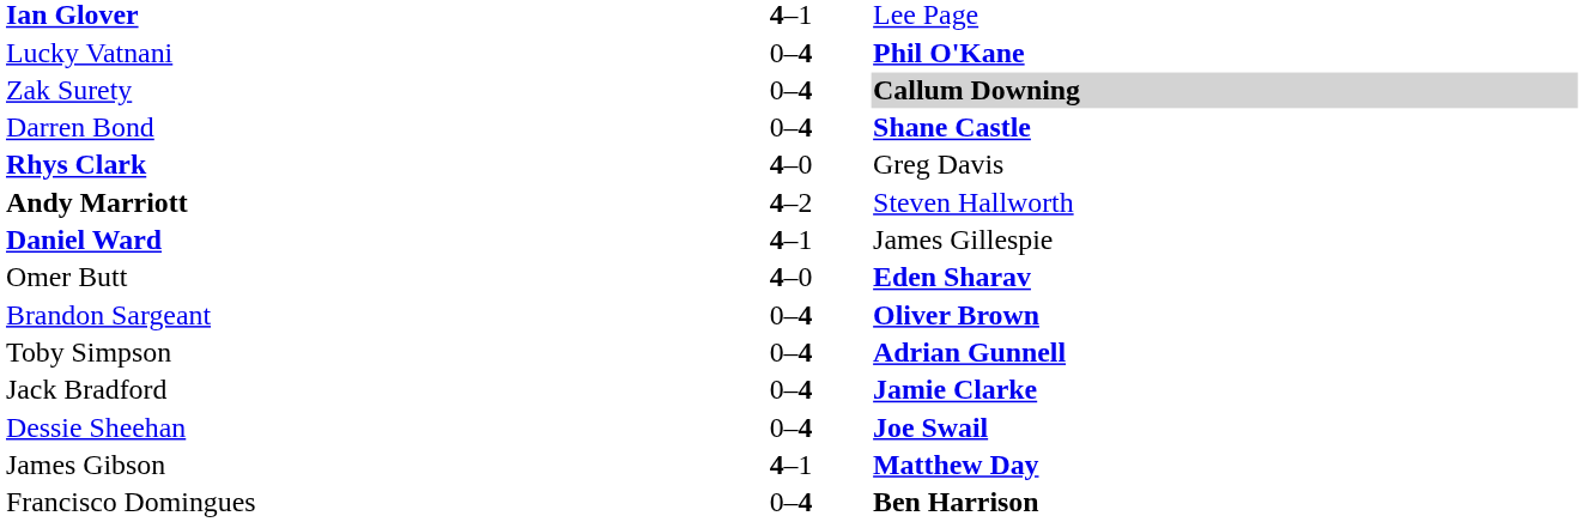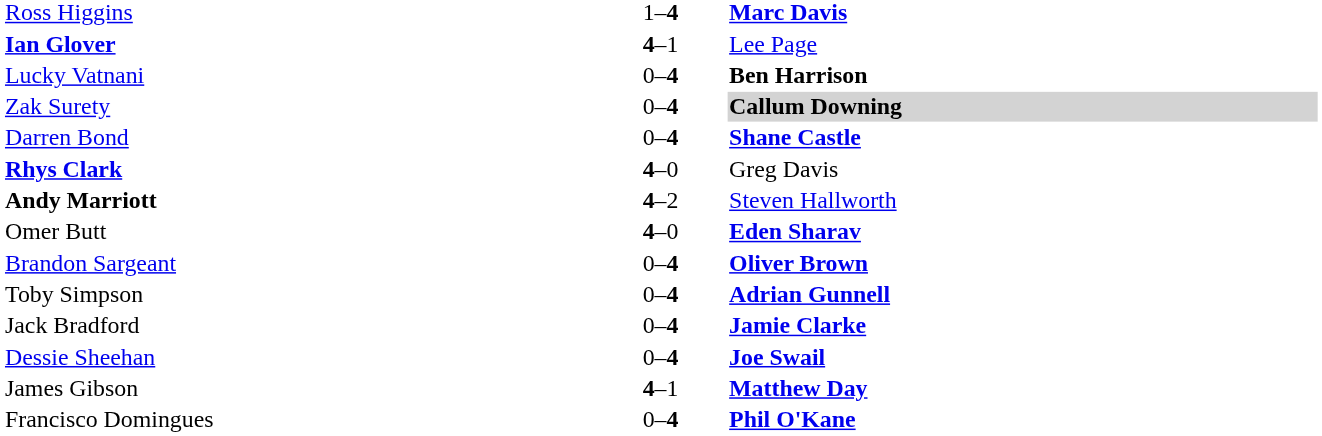 <table width="100%" cellspacing="1">
 <tr>
 <th width=45%></th>
 <th width=10%></th>
 <th width=45%></th>
+</tr>
+<tr>
+<td> <a href='#'>Ross Higgins</a></td>
+<td align="center">1–<strong>4</strong></td>
+<td> <strong><a href='#'>Marc Davis</a></strong></td>
 </tr>
 <tr>
 <td> <strong><a href='#'>Ian Glover</a></strong></td>
 <td align="center"><strong>4</strong>–1</td>
 <td> <a href='#'>Lee Page</a></td>
 </tr>
 <tr>
 <td> <a href='#'>Lucky Vatnani</a></td>
 <td align="center">0–<strong>4</strong></td>
-<td> <strong><a href='#'>Phil O'Kane</a></strong></td>
+<td> <strong>Ben Harrison</strong></td>
 </tr>
 <tr>
 <td> <a href='#'>Zak Surety</a></td>
 <td align="center">0–<strong>4</strong></td>
 <td style="background: lightgrey;"> <strong>Callum Downing</strong></td>
 </tr>
 <tr>
 <td> <a href='#'>Darren Bond</a></td>
 <td align="center">0–<strong>4</strong></td>
 <td> <strong><a href='#'>Shane Castle</a></strong></td>
 </tr>
 <tr>
 <td> <strong><a href='#'>Rhys Clark</a></strong></td>
 <td align="center"><strong>4</strong>–0</td>
 <td> Greg Davis</td>
 </tr>
 <tr>
 <td> <strong>Andy Marriott</strong></td>
 <td align="center"><strong>4</strong>–2</td>
 <td> <a href='#'>Steven Hallworth</a></td>
-</tr>
-<tr>
-<td> <strong><a href='#'>Daniel Ward</a></strong></td>
-<td align="center"><strong>4</strong>–1</td>
-<td> James Gillespie</td>
 </tr>
 <tr>
 <td> Omer Butt</td>
 <td align="center"><strong>4</strong>–0</td>
 <td> <strong><a href='#'>Eden Sharav</a></strong></td>
 </tr>
 <tr>
 <td> <a href='#'>Brandon Sargeant</a></td>
 <td align="center">0–<strong>4</strong></td>
 <td> <strong><a href='#'>Oliver Brown</a></strong></td>
 </tr>
 <tr>
 <td> Toby Simpson</td>
 <td align="center">0–<strong>4</strong></td>
 <td> <strong><a href='#'>Adrian Gunnell</a></strong></td>
 </tr>
 <tr>
 <td> Jack Bradford</td>
 <td align="center">0–<strong>4</strong></td>
 <td> <strong><a href='#'>Jamie Clarke</a></strong></td>
 </tr>
 <tr>
 <td> <a href='#'>Dessie Sheehan</a></td>
 <td align="center">0–<strong>4</strong></td>
 <td> <strong><a href='#'>Joe Swail</a></strong></td>
 </tr>
 <tr>
 <td> James Gibson</td>
 <td align="center"><strong>4</strong>–1</td>
 <td> <strong><a href='#'>Matthew Day</a></strong></td>
 </tr>
 <tr>
 <td> Francisco Domingues</td>
 <td align="center">0–<strong>4</strong></td>
-<td> <strong>Ben Harrison</strong></td>
+<td> <strong><a href='#'>Phil O'Kane</a></strong></td>
 </tr>
 </table>
